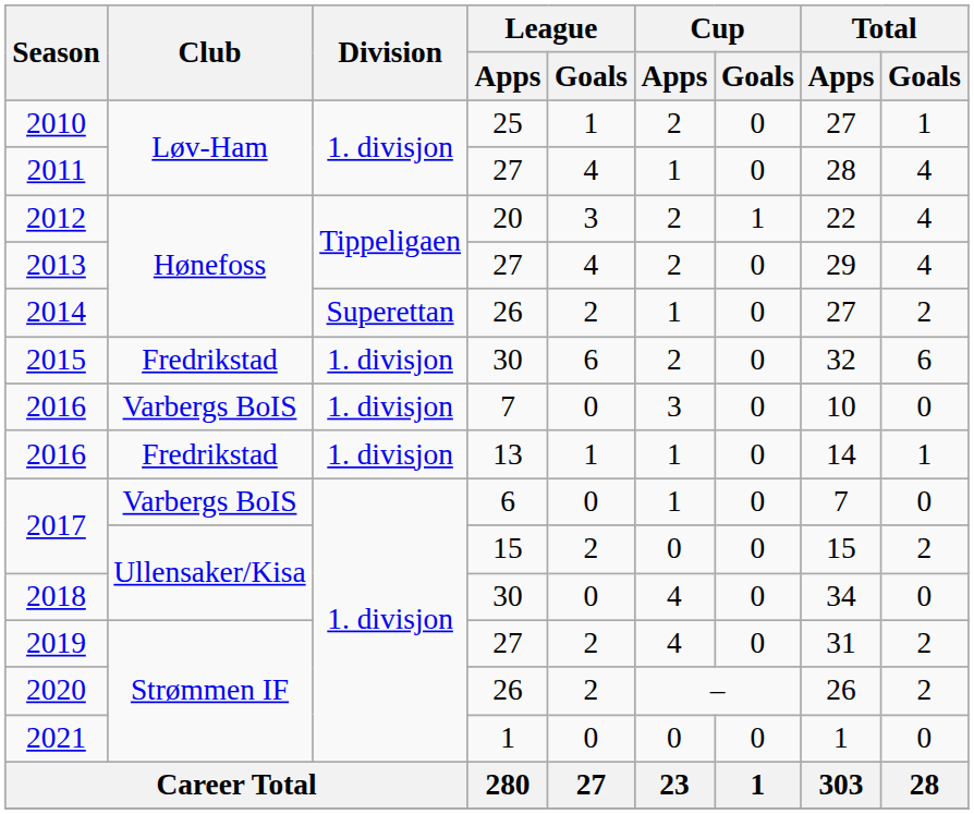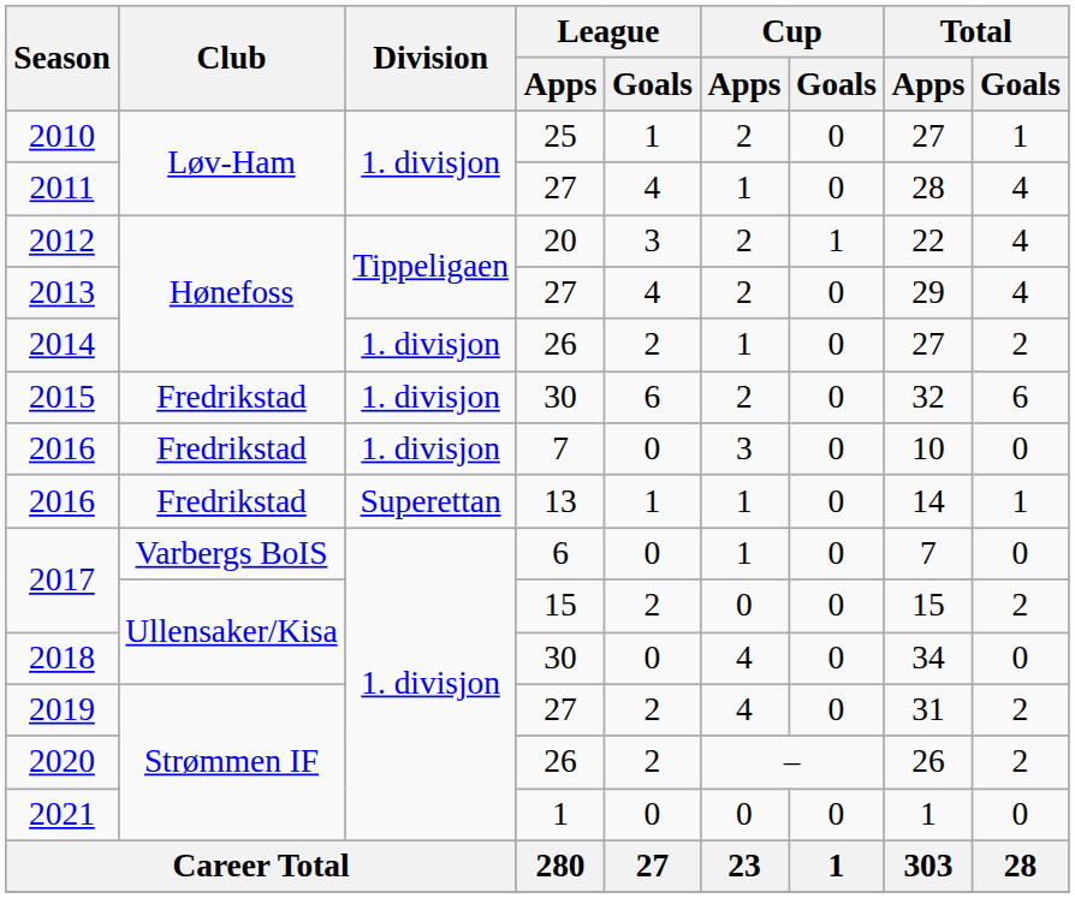 <table class="wikitable" style="text-align: center;">
 <tr>
 <th rowspan="2">Season</th>
 <th rowspan="2">Club</th>
 <th rowspan="2">Division</th>
 <th colspan="2">League</th>
 <th colspan="2">Cup</th>
 <th colspan="2">Total</th>
 </tr>
 <tr>
 <th>Apps</th>
 <th>Goals</th>
 <th>Apps</th>
 <th>Goals</th>
 <th>Apps</th>
 <th>Goals</th>
 </tr>
 <tr>
 <td><a href='#'>2010</a></td>
 <td rowspan="2" valign="center"><a href='#'>Løv-Ham</a></td>
 <td rowspan="2" valign="center"><a href='#'>1. divisjon</a></td>
 <td>25</td>
 <td>1</td>
 <td>2</td>
 <td>0</td>
 <td>27</td>
 <td>1</td>
 </tr>
 <tr>
 <td><a href='#'>2011</a></td>
 <td>27</td>
 <td>4</td>
 <td>1</td>
 <td>0</td>
 <td>28</td>
 <td>4</td>
 </tr>
 <tr>
 <td><a href='#'>2012</a></td>
 <td rowspan="3" valign="center"><a href='#'>Hønefoss</a></td>
 <td rowspan="2" valign="center"><a href='#'>Tippeligaen</a></td>
 <td>20</td>
 <td>3</td>
 <td>2</td>
 <td>1</td>
 <td>22</td>
 <td>4</td>
 </tr>
 <tr>
 <td><a href='#'>2013</a></td>
 <td>27</td>
 <td>4</td>
 <td>2</td>
 <td>0</td>
 <td>29</td>
 <td>4</td>
 </tr>
 <tr>
 <td><a href='#'>2014</a></td>
-<td rowspan="1" valign="center"><a href='#'>Superettan</a></td>
+<td rowspan="1" valign="center"><a href='#'>1. divisjon</a></td>
 <td>26</td>
 <td>2</td>
 <td>1</td>
 <td>0</td>
 <td>27</td>
 <td>2</td>
 </tr>
 <tr>
 <td><a href='#'>2015</a></td>
 <td rowspan="1" valign="center"><a href='#'>Fredrikstad</a></td>
 <td rowspan="1" valign="center"><a href='#'>1. divisjon</a></td>
 <td>30</td>
 <td>6</td>
 <td>2</td>
 <td>0</td>
 <td>32</td>
 <td>6</td>
 </tr>
 <tr>
 <td><a href='#'>2016</a></td>
-<td rowspan="1" valign="center"><a href='#'>Varbergs BoIS</a></td>
+<td rowspan="1" valign="center"><a href='#'>Fredrikstad</a></td>
 <td rowspan="1" valign="center"><a href='#'>1. divisjon</a></td>
 <td>7</td>
 <td>0</td>
 <td>3</td>
 <td>0</td>
 <td>10</td>
 <td>0</td>
 </tr>
 <tr>
 <td><a href='#'>2016</a></td>
 <td rowspan="1" valign="center"><a href='#'>Fredrikstad</a></td>
-<td rowspan="1" valign="center"><a href='#'>1. divisjon</a></td>
+<td rowspan="1" valign="center"><a href='#'>Superettan</a></td>
 <td>13</td>
 <td>1</td>
 <td>1</td>
 <td>0</td>
 <td>14</td>
 <td>1</td>
 </tr>
 <tr>
 <td rowspan="2" valign="center"><a href='#'>2017</a></td>
 <td rowspan="1" valign="center"><a href='#'>Varbergs BoIS</a></td>
 <td rowspan="6" valign="center"><a href='#'>1. divisjon</a></td>
 <td>6</td>
 <td>0</td>
 <td>1</td>
 <td>0</td>
 <td>7</td>
 <td>0</td>
 </tr>
 <tr>
 <td rowspan="2" valign="center"><a href='#'>Ullensaker/Kisa</a></td>
 <td>15</td>
 <td>2</td>
 <td>0</td>
 <td>0</td>
 <td>15</td>
 <td>2</td>
 </tr>
 <tr>
 <td rowspan="1" valign="center"><a href='#'>2018</a></td>
 <td>30</td>
 <td>0</td>
 <td>4</td>
 <td>0</td>
 <td>34</td>
 <td>0</td>
 </tr>
 <tr>
 <td rowspan="1" valign="center"><a href='#'>2019</a></td>
 <td rowspan="3" valign="center"><a href='#'>Strømmen IF</a></td>
 <td>27</td>
 <td>2</td>
 <td>4</td>
 <td>0</td>
 <td>31</td>
 <td>2</td>
 </tr>
 <tr>
 <td rowspan="1" valign="center"><a href='#'>2020</a></td>
 <td>26</td>
 <td>2</td>
 <td colspan=2>–</td>
 <td>26</td>
 <td>2</td>
 </tr>
 <tr>
 <td rowspan="1" valign="center"><a href='#'>2021</a></td>
 <td>1</td>
 <td>0</td>
 <td>0</td>
 <td>0</td>
 <td>1</td>
 <td>0</td>
 </tr>
 <tr>
 <th colspan="3">Career Total</th>
 <th>280</th>
 <th>27</th>
 <th>23</th>
 <th>1</th>
 <th>303</th>
 <th>28</th>
 </tr>
 <tr>
 </tr>
 </table>
